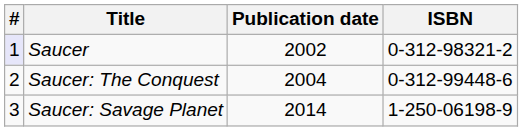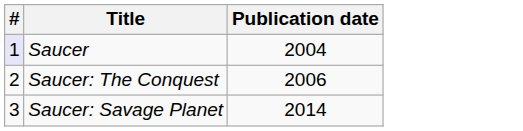 <table class=wikitable>
 <tr>
 <th>#</th>
 <th>Title</th>
 <th>Publication date</th>
-<th>ISBN</th>
 </tr>
 <tr>
 <td style="background: lavender; text-align:center">1</td>
 <td><em>Saucer</em></td>
-<td style="text-align:center">2002</td>
-<td>0-312-98321-2</td>
+<td style="text-align:center">2004</td>
 </tr>
 <tr>
 <td style="text-align:center">2</td>
 <td><em>Saucer: The Conquest</em></td>
-<td style="text-align:center">2004</td>
-<td>0-312-99448-6</td>
+<td style="text-align:center">2006</td>
 </tr>
 <tr>
 <td style="text-align:center">3</td>
 <td><em>Saucer: Savage Planet</em></td>
 <td style="text-align:center">2014</td>
-<td>1-250-06198-9</td>
 </tr>
 </table>
